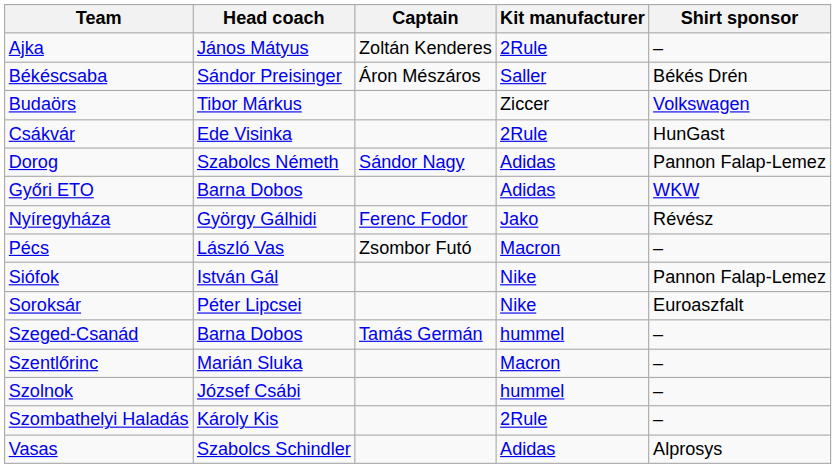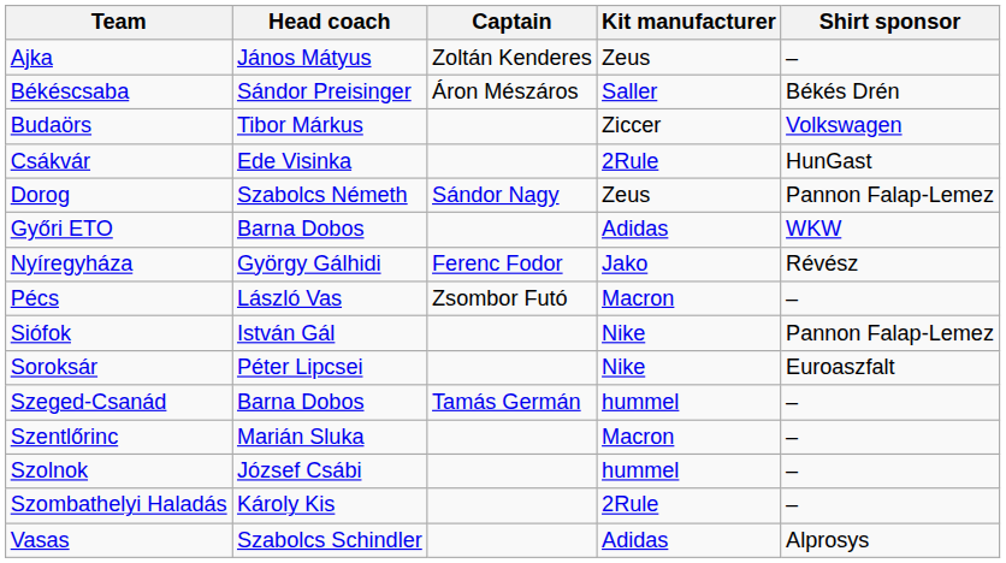 <table class="wikitable sortable">
 <tr>
 <th>Team</th>
 <th>Head coach</th>
 <th>Captain</th>
 <th>Kit manufacturer</th>
 <th>Shirt sponsor</th>
 </tr>
 <tr>
 <td><a href='#'>Ajka</a></td>
 <td> <a href='#'>János Mátyus</a></td>
 <td> Zoltán Kenderes</td>
-<td><a href='#'>2Rule</a></td>
+<td>Zeus</td>
 <td>–</td>
 </tr>
 <tr>
 <td><a href='#'>Békéscsaba</a></td>
 <td> <a href='#'>Sándor Preisinger</a></td>
 <td> Áron Mészáros</td>
 <td><a href='#'>Saller</a></td>
 <td>Békés Drén</td>
 </tr>
 <tr>
 <td><a href='#'>Budaörs</a></td>
 <td> <a href='#'>Tibor Márkus</a></td>
 <td></td>
 <td>Ziccer</td>
 <td><a href='#'>Volkswagen</a></td>
 </tr>
 <tr>
 <td><a href='#'>Csákvár</a></td>
 <td> <a href='#'>Ede Visinka</a></td>
 <td></td>
 <td><a href='#'>2Rule</a></td>
 <td>HunGast</td>
 </tr>
 <tr>
 <td><a href='#'>Dorog</a></td>
 <td> <a href='#'>Szabolcs Németh</a></td>
 <td> <a href='#'>Sándor Nagy</a></td>
-<td><a href='#'>Adidas</a></td>
+<td>Zeus</td>
 <td>Pannon Falap-Lemez</td>
 </tr>
 <tr>
 <td><a href='#'>Győri ETO</a></td>
 <td> <a href='#'>Barna Dobos</a></td>
 <td></td>
 <td><a href='#'>Adidas</a></td>
 <td><a href='#'>WKW</a></td>
 </tr>
 <tr>
 <td><a href='#'>Nyíregyháza</a></td>
 <td> <a href='#'>György Gálhidi</a></td>
 <td> <a href='#'>Ferenc Fodor</a></td>
 <td><a href='#'>Jako</a></td>
 <td>Révész</td>
 </tr>
 <tr>
 <td><a href='#'>Pécs</a></td>
 <td> <a href='#'>László Vas</a></td>
 <td> Zsombor Futó</td>
 <td><a href='#'>Macron</a></td>
 <td>–</td>
 </tr>
 <tr>
 <td><a href='#'>Siófok</a></td>
 <td> <a href='#'>István Gál</a></td>
 <td></td>
 <td><a href='#'>Nike</a></td>
 <td>Pannon Falap-Lemez</td>
 </tr>
 <tr>
 <td><a href='#'>Soroksár</a></td>
 <td> <a href='#'>Péter Lipcsei</a></td>
 <td></td>
 <td><a href='#'>Nike</a></td>
 <td>Euroaszfalt</td>
 </tr>
 <tr>
 <td><a href='#'>Szeged-Csanád</a></td>
 <td> <a href='#'>Barna Dobos</a></td>
 <td> <a href='#'>Tamás Germán</a></td>
 <td><a href='#'>hummel</a></td>
 <td>–</td>
 </tr>
 <tr>
 <td><a href='#'>Szentlőrinc</a></td>
 <td> <a href='#'>Marián Sluka</a></td>
 <td></td>
 <td><a href='#'>Macron</a></td>
 <td>–</td>
 </tr>
 <tr>
 <td><a href='#'>Szolnok</a></td>
 <td> <a href='#'>József Csábi</a></td>
 <td></td>
 <td><a href='#'>hummel</a></td>
 <td>–</td>
 </tr>
 <tr>
 <td><a href='#'>Szombathelyi Haladás</a></td>
 <td> <a href='#'>Károly Kis</a></td>
 <td></td>
 <td><a href='#'>2Rule</a></td>
 <td>–</td>
 </tr>
 <tr>
 <td><a href='#'>Vasas</a></td>
 <td> <a href='#'>Szabolcs Schindler</a></td>
 <td></td>
 <td><a href='#'>Adidas</a></td>
 <td>Alprosys</td>
 </tr>
 </table>
